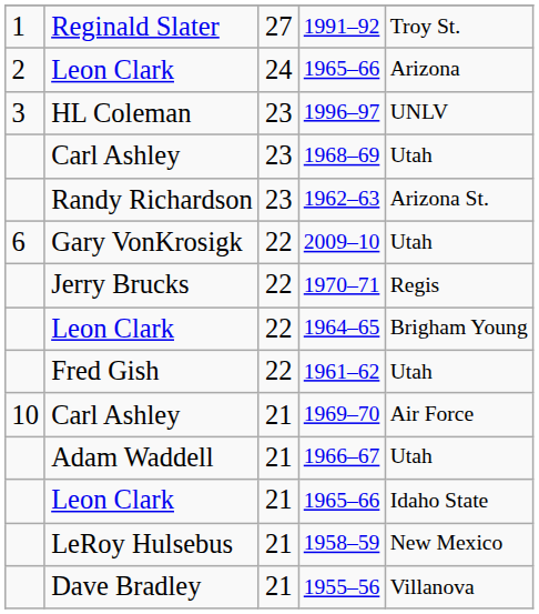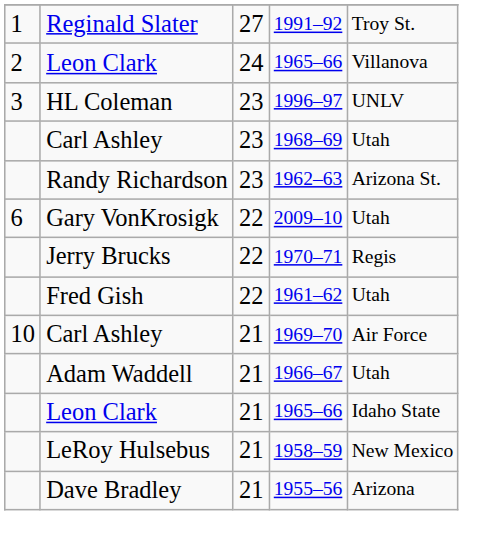 <table class="wikitable">
 <tr>
 </tr>
 <tr>
 <td>1</td>
 <td><a href='#'>Reginald Slater</a></td>
 <td>27</td>
 <td style="font-size:80%;"><a href='#'>1991–92</a></td>
 <td style="font-size:80%;">Troy St.</td>
 </tr>
 <tr>
 <td>2</td>
 <td><a href='#'>Leon Clark</a></td>
 <td>24</td>
 <td style="font-size:80%;"><a href='#'>1965–66</a></td>
-<td style="font-size:80%;">Arizona</td>
+<td style="font-size:80%;">Villanova</td>
 </tr>
 <tr>
 <td>3</td>
 <td>HL Coleman</td>
 <td>23</td>
 <td style="font-size:80%;"><a href='#'>1996–97</a></td>
 <td style="font-size:80%;">UNLV</td>
 </tr>
 <tr>
 <td></td>
 <td>Carl Ashley</td>
 <td>23</td>
 <td style="font-size:80%;"><a href='#'>1968–69</a></td>
 <td style="font-size:80%;">Utah</td>
 </tr>
 <tr>
 <td></td>
 <td>Randy Richardson</td>
 <td>23</td>
 <td style="font-size:80%;"><a href='#'>1962–63</a></td>
 <td style="font-size:80%;">Arizona St.</td>
 </tr>
 <tr>
 <td>6</td>
 <td>Gary VonKrosigk</td>
 <td>22</td>
 <td style="font-size:80%;"><a href='#'>2009–10</a></td>
 <td style="font-size:80%;">Utah</td>
 </tr>
 <tr>
 <td></td>
 <td>Jerry Brucks</td>
 <td>22</td>
 <td style="font-size:80%;"><a href='#'>1970–71</a></td>
 <td style="font-size:80%;">Regis</td>
-</tr>
-<tr>
-<td></td>
-<td><a href='#'>Leon Clark</a></td>
-<td>22</td>
-<td style="font-size:80%;"><a href='#'>1964–65</a></td>
-<td style="font-size:80%;">Brigham Young</td>
 </tr>
 <tr>
 <td></td>
 <td>Fred Gish</td>
 <td>22</td>
 <td style="font-size:80%;"><a href='#'>1961–62</a></td>
 <td style="font-size:80%;">Utah</td>
 </tr>
 <tr>
 <td>10</td>
 <td>Carl Ashley</td>
 <td>21</td>
 <td style="font-size:80%;"><a href='#'>1969–70</a></td>
 <td style="font-size:80%;">Air Force</td>
 </tr>
 <tr>
 <td></td>
 <td>Adam Waddell</td>
 <td>21</td>
 <td style="font-size:80%;"><a href='#'>1966–67</a></td>
 <td style="font-size:80%;">Utah</td>
 </tr>
 <tr>
 <td></td>
 <td><a href='#'>Leon Clark</a></td>
 <td>21</td>
 <td style="font-size:80%;"><a href='#'>1965–66</a></td>
 <td style="font-size:80%;">Idaho State</td>
 </tr>
 <tr>
 <td></td>
 <td>LeRoy Hulsebus</td>
 <td>21</td>
 <td style="font-size:80%;"><a href='#'>1958–59</a></td>
 <td style="font-size:80%;">New Mexico</td>
 </tr>
 <tr>
 <td></td>
 <td>Dave Bradley</td>
 <td>21</td>
 <td style="font-size:80%;"><a href='#'>1955–56</a></td>
-<td style="font-size:80%;">Villanova</td>
+<td style="font-size:80%;">Arizona</td>
 </tr>
 </table>
